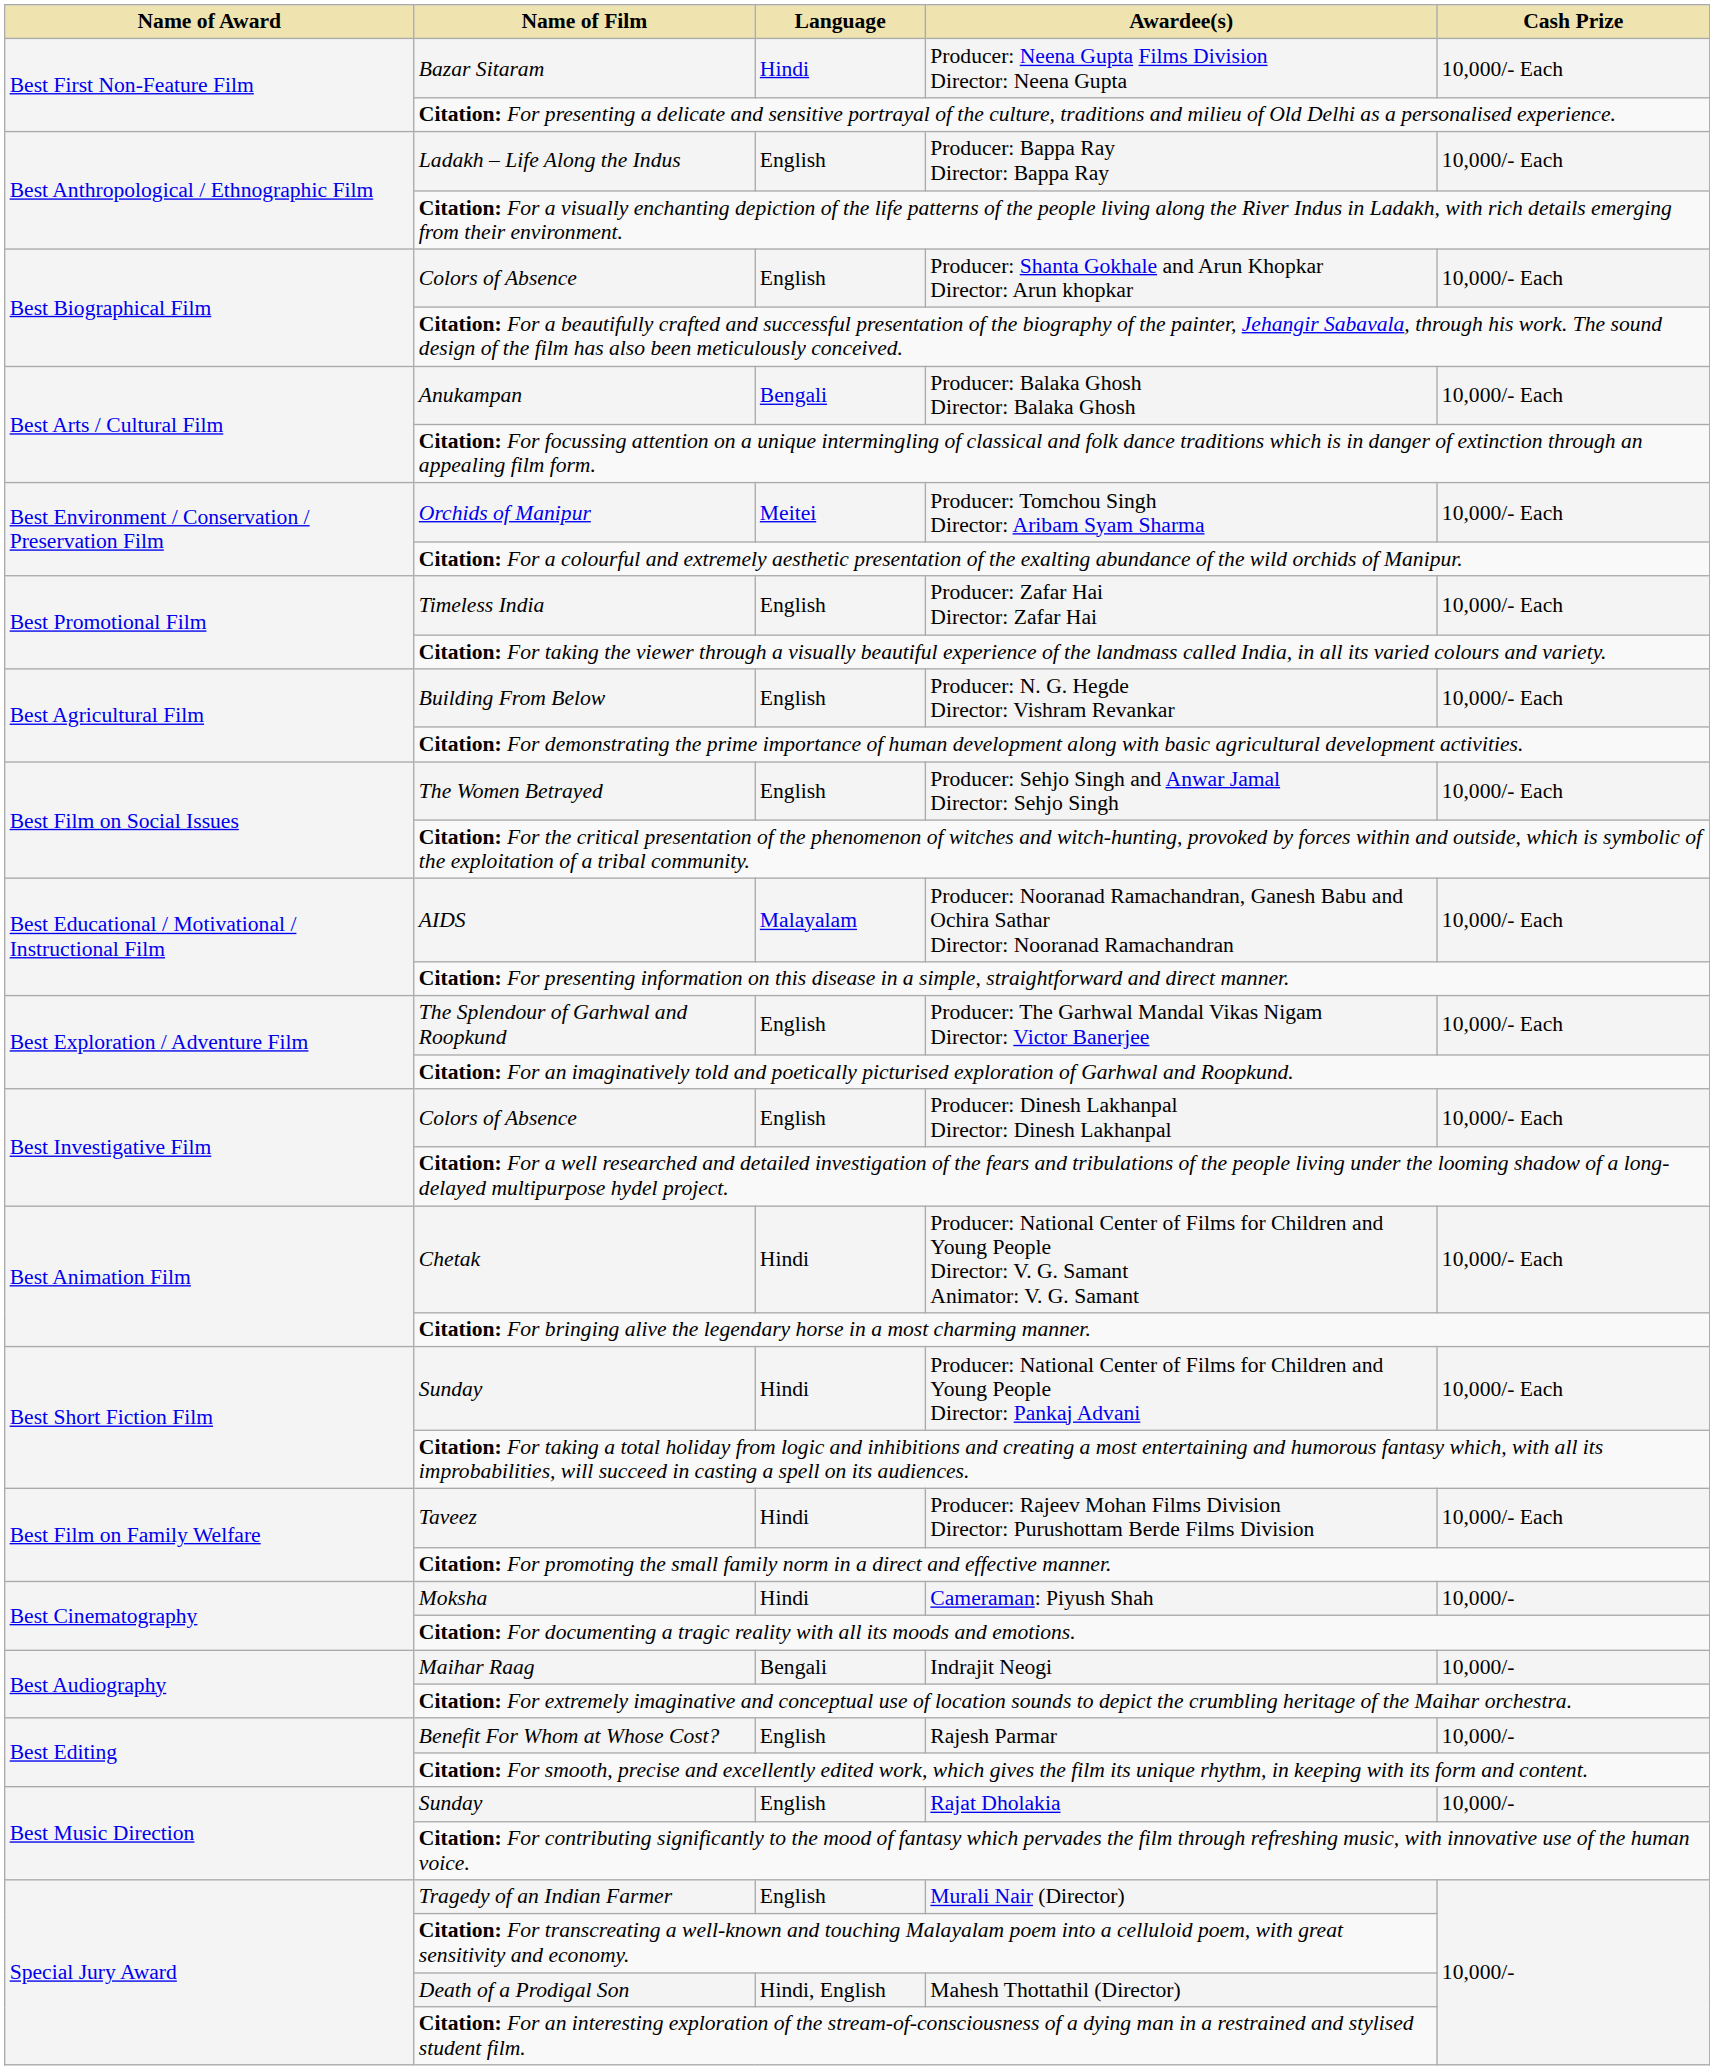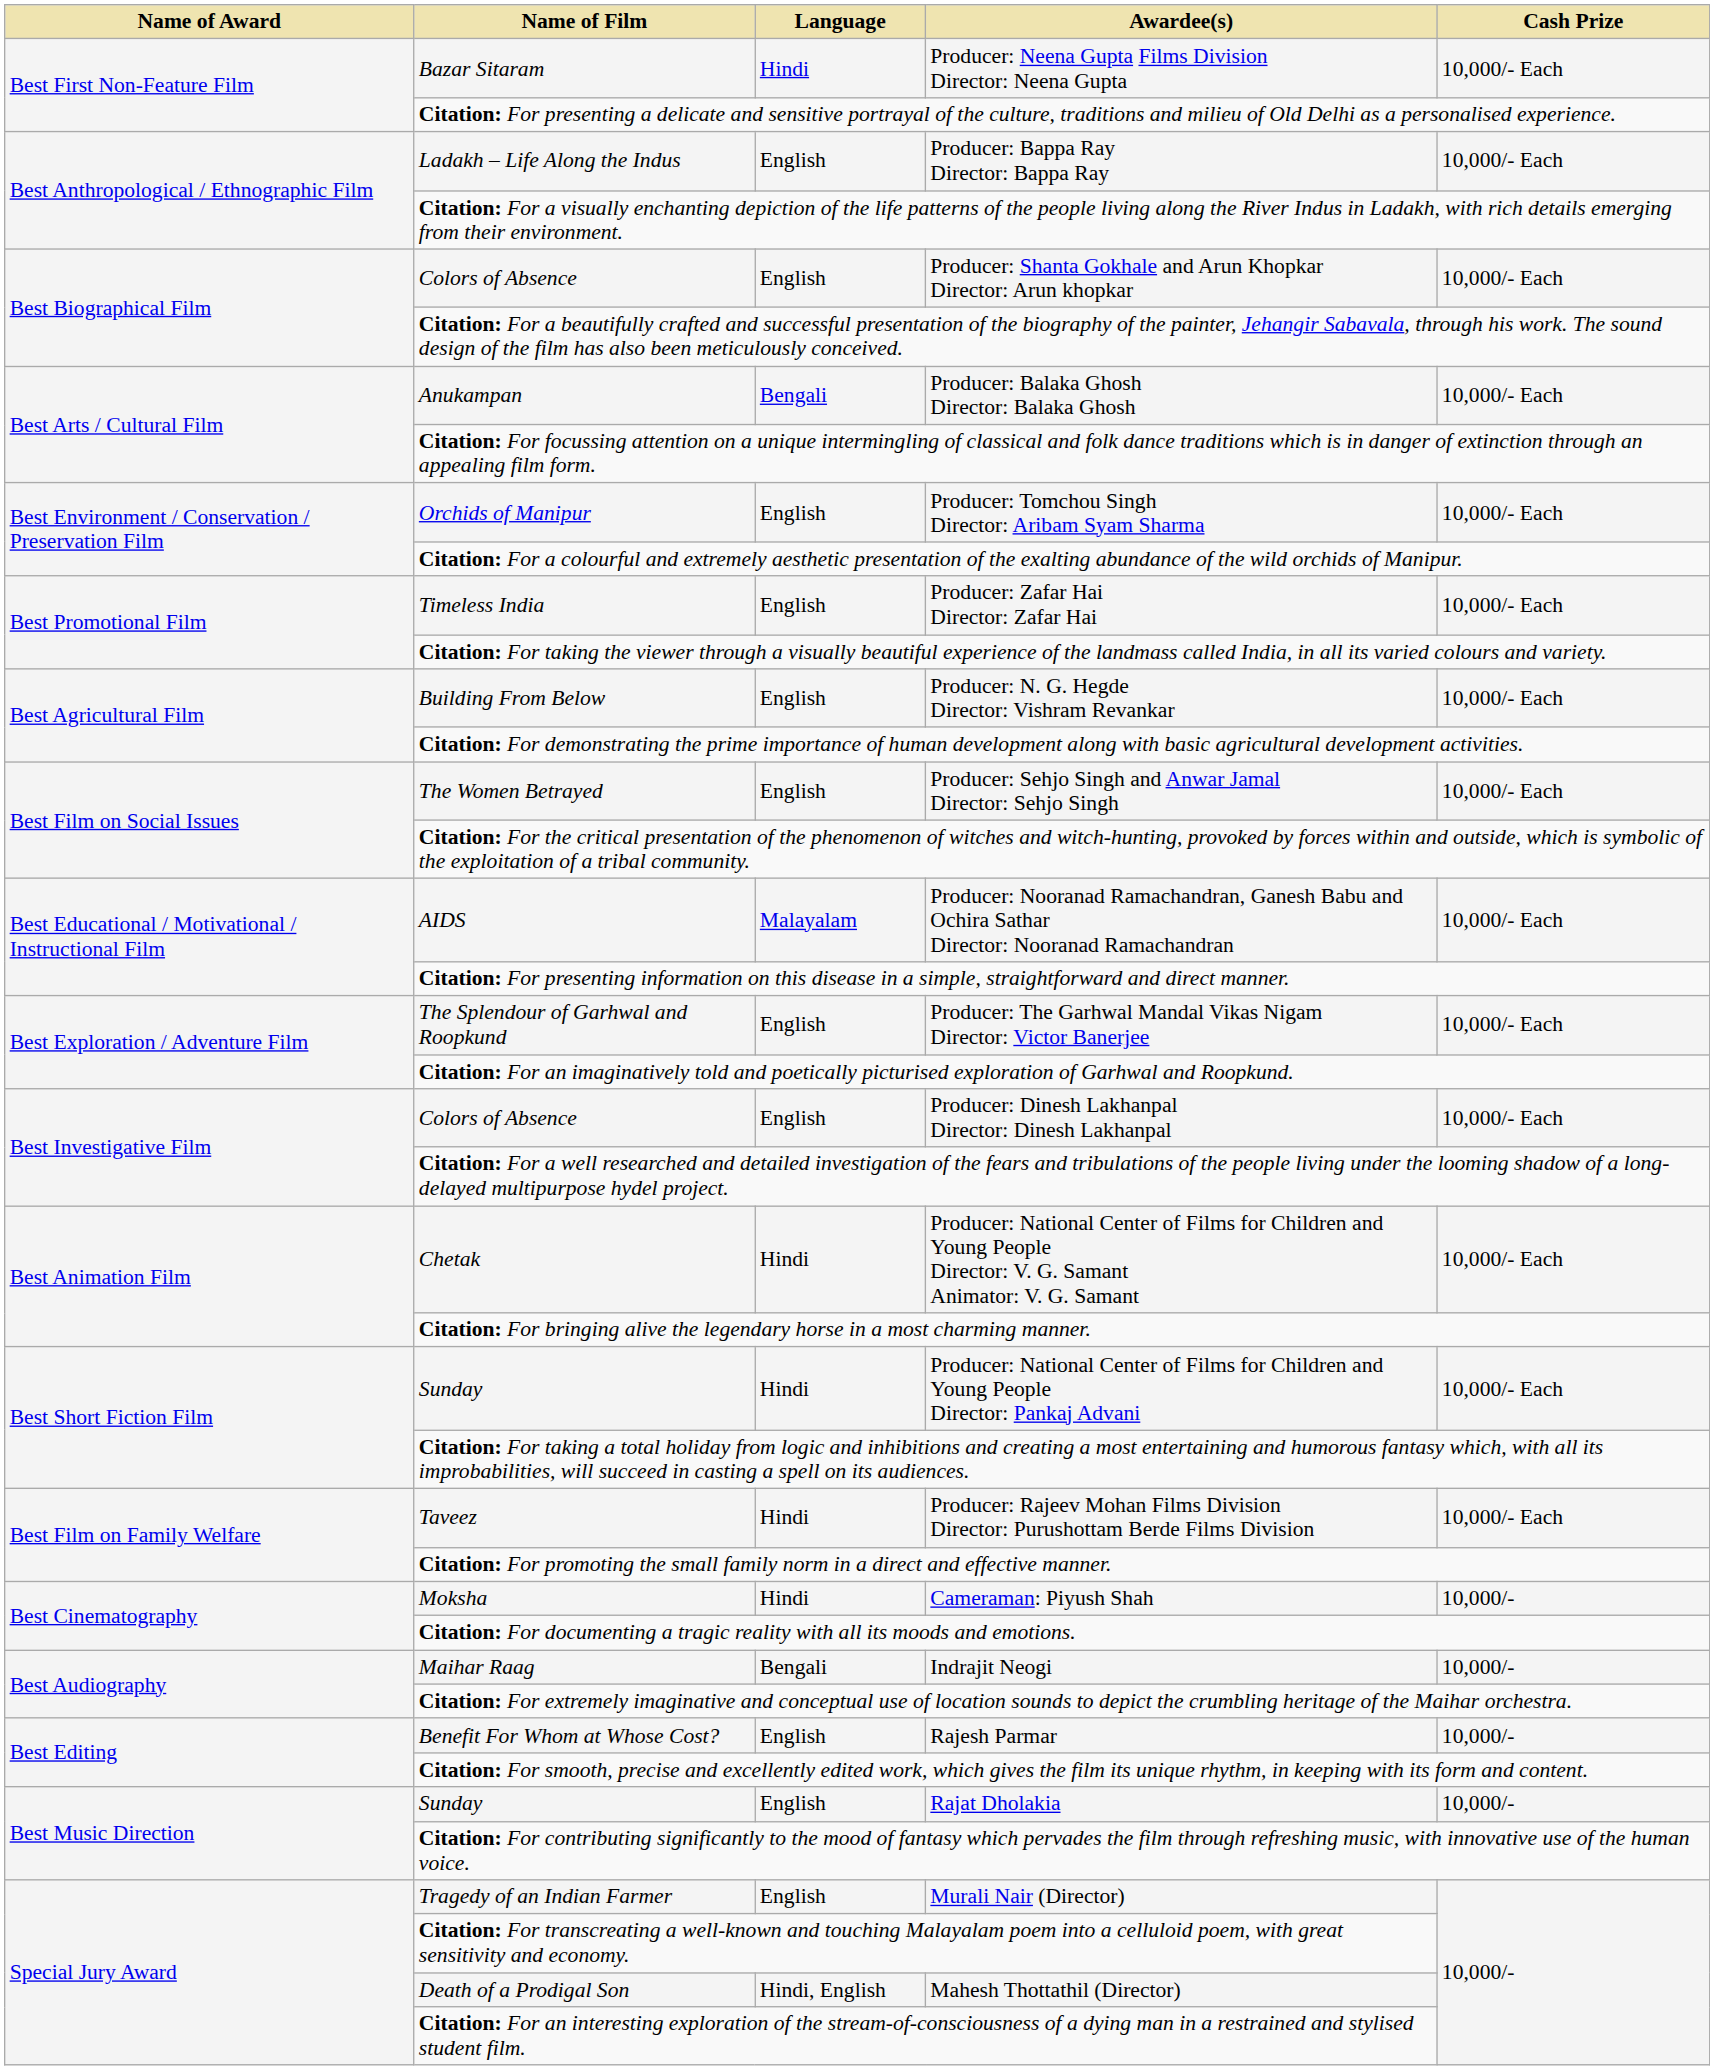 <table class="wikitable" style="width:100%;">
 <tr>
 <th style="background-color:#EFE4B0;width:24%;">Name of Award</th>
 <th style="background-color:#EFE4B0;width:20%;">Name of Film</th>
 <th style="background-color:#EFE4B0;width:10%;">Language</th>
 <th style="background-color:#EFE4B0;width:30%;">Awardee(s)</th>
 <th style="background-color:#EFE4B0;width:16%;">Cash Prize</th>
 </tr>
 <tr style="background-color:#F4F4F4">
 <td rowspan="2"><a href='#'>Best First Non-Feature Film</a></td>
 <td><em>Bazar Sitaram</em></td>
 <td><a href='#'>Hindi</a></td>
 <td>Producer: <a href='#'>Neena Gupta</a>  <a href='#'>Films Division</a><br>Director: Neena Gupta</td>
 <td> 10,000/- Each</td>
 </tr>
 <tr style="background-color:#F9F9F9">
 <td colspan="4"><strong>Citation:</strong> <em>For presenting a delicate and sensitive portrayal of the culture, traditions and milieu of Old Delhi as a personalised experience.</em></td>
 </tr>
 <tr style="background-color:#F4F4F4">
 <td rowspan="2"><a href='#'>Best Anthropological / Ethnographic Film</a></td>
 <td><em>Ladakh – Life Along the Indus</em></td>
 <td>English</td>
 <td>Producer: Bappa Ray<br>Director: Bappa Ray</td>
 <td> 10,000/- Each</td>
 </tr>
 <tr style="background-color:#F9F9F9">
 <td colspan="4"><strong>Citation:</strong> <em>For a visually enchanting depiction of the life patterns of the people living along the River Indus in Ladakh, with rich details emerging from their environment.</em></td>
 </tr>
 <tr style="background-color:#F4F4F4">
 <td rowspan="2"><a href='#'>Best Biographical Film</a></td>
 <td><em>Colors of Absence</em></td>
 <td>English</td>
 <td>Producer: <a href='#'>Shanta Gokhale</a> and Arun Khopkar<br>Director: Arun khopkar</td>
 <td> 10,000/- Each</td>
 </tr>
 <tr style="background-color:#F9F9F9">
 <td colspan="4"><strong>Citation:</strong> <em>For a beautifully crafted and successful presentation of the biography of the painter, <a href='#'>Jehangir Sabavala</a>, through his work. The sound design of the film has also been meticulously conceived.</em></td>
 </tr>
 <tr style="background-color:#F4F4F4">
 <td rowspan="2"><a href='#'>Best Arts / Cultural Film</a></td>
 <td><em>Anukampan</em></td>
 <td><a href='#'>Bengali</a></td>
 <td>Producer: Balaka Ghosh<br>Director: Balaka Ghosh</td>
 <td> 10,000/- Each</td>
 </tr>
 <tr style="background-color:#F9F9F9">
 <td colspan="4"><strong>Citation:</strong> <em>For focussing attention on a unique intermingling of classical and folk dance traditions which is in danger of extinction through an appealing film form.</em></td>
 </tr>
 <tr style="background-color:#F4F4F4">
 <td rowspan="2"><a href='#'>Best Environment / Conservation / Preservation Film</a></td>
 <td><em><a href='#'>Orchids of Manipur</a></em></td>
-<td><a href='#'>Meitei</a></td>
+<td>English</td>
 <td>Producer: Tomchou Singh<br>Director: <a href='#'>Aribam Syam Sharma</a></td>
 <td> 10,000/- Each</td>
 </tr>
 <tr style="background-color:#F9F9F9">
 <td colspan="4"><strong>Citation:</strong> <em>For a colourful and extremely aesthetic presentation of the exalting abundance of the wild orchids of Manipur.</em></td>
 </tr>
 <tr style="background-color:#F4F4F4">
 <td rowspan="2"><a href='#'>Best Promotional Film</a></td>
 <td><em>Timeless India</em></td>
 <td>English</td>
 <td>Producer: Zafar Hai<br>Director: Zafar Hai</td>
 <td> 10,000/- Each</td>
 </tr>
 <tr style="background-color:#F9F9F9">
 <td colspan="4"><strong>Citation:</strong> <em>For taking the viewer through a visually beautiful experience of the landmass called India, in all its varied colours and variety.</em></td>
 </tr>
 <tr style="background-color:#F4F4F4">
 <td rowspan="2"><a href='#'>Best Agricultural Film</a></td>
 <td><em>Building From Below</em></td>
 <td>English</td>
 <td>Producer: N. G. Hegde<br>Director: Vishram Revankar</td>
 <td> 10,000/- Each</td>
 </tr>
 <tr style="background-color:#F9F9F9">
 <td colspan="4"><strong>Citation:</strong> <em>For demonstrating the prime importance of human development along with basic agricultural development activities.</em></td>
 </tr>
 <tr style="background-color:#F4F4F4">
 <td rowspan="2"><a href='#'>Best Film on Social Issues</a></td>
 <td><em>The Women Betrayed</em></td>
 <td>English</td>
 <td>Producer: Sehjo Singh and <a href='#'>Anwar Jamal</a><br>Director: Sehjo Singh</td>
 <td> 10,000/- Each</td>
 </tr>
 <tr style="background-color:#F9F9F9">
 <td colspan="4"><strong>Citation:</strong> <em>For the critical presentation of the phenomenon of witches and witch-hunting, provoked by forces within and outside, which is symbolic of the exploitation of a tribal community.</em></td>
 </tr>
 <tr style="background-color:#F4F4F4">
 <td rowspan="2"><a href='#'>Best Educational / Motivational / Instructional Film</a></td>
 <td><em>AIDS</em></td>
 <td><a href='#'>Malayalam</a></td>
 <td>Producer: Nooranad Ramachandran, Ganesh Babu and Ochira Sathar<br>Director: Nooranad Ramachandran</td>
 <td> 10,000/- Each</td>
 </tr>
 <tr style="background-color:#F9F9F9">
 <td colspan="4"><strong>Citation:</strong> <em>For presenting information on this disease in a simple, straightforward and direct manner.</em></td>
 </tr>
 <tr style="background-color:#F4F4F4">
 <td rowspan="2"><a href='#'>Best Exploration / Adventure Film</a></td>
 <td><em>The Splendour of Garhwal and Roopkund</em></td>
 <td>English</td>
 <td>Producer: The Garhwal Mandal Vikas Nigam<br>Director: <a href='#'>Victor Banerjee</a></td>
 <td> 10,000/- Each</td>
 </tr>
 <tr style="background-color:#F9F9F9">
 <td colspan="4"><strong>Citation:</strong> <em>For an imaginatively told and poetically picturised exploration of Garhwal and Roopkund.</em></td>
 </tr>
 <tr style="background-color:#F4F4F4">
 <td rowspan="2"><a href='#'>Best Investigative Film</a></td>
 <td><em>Colors of Absence</em></td>
 <td>English</td>
 <td>Producer: Dinesh Lakhanpal<br>Director: Dinesh Lakhanpal</td>
 <td> 10,000/- Each</td>
 </tr>
 <tr style="background-color:#F9F9F9">
 <td colspan="4"><strong>Citation:</strong> <em>For a well researched and detailed investigation of the fears and tribulations of the people living under the looming shadow of a long-delayed multipurpose hydel project.</em></td>
 </tr>
 <tr style="background-color:#F4F4F4">
 <td rowspan="2"><a href='#'>Best Animation Film</a></td>
 <td><em>Chetak</em></td>
 <td>Hindi</td>
 <td>Producer: National Center of Films for Children and Young People<br>Director: V. G. Samant<br>Animator: V. G. Samant</td>
 <td> 10,000/- Each</td>
 </tr>
 <tr style="background-color:#F9F9F9">
 <td colspan="4"><strong>Citation:</strong> <em>For bringing alive the legendary horse in a most charming manner.</em></td>
 </tr>
 <tr style="background-color:#F4F4F4">
 <td rowspan="2"><a href='#'>Best Short Fiction Film</a></td>
 <td><em>Sunday</em></td>
 <td>Hindi</td>
 <td>Producer: National Center of Films for Children and Young People<br>Director: <a href='#'>Pankaj Advani</a></td>
 <td> 10,000/- Each</td>
 </tr>
 <tr style="background-color:#F9F9F9">
 <td colspan="4"><strong>Citation:</strong> <em>For taking a total holiday from logic and inhibitions and creating a most entertaining and humorous fantasy which, with all its improbabilities, will succeed in casting a spell on its audiences.</em></td>
 </tr>
 <tr style="background-color:#F4F4F4">
 <td rowspan="2"><a href='#'>Best Film on Family Welfare</a></td>
 <td><em>Taveez</em></td>
 <td>Hindi</td>
 <td>Producer: Rajeev Mohan  Films Division<br>Director: Purushottam Berde  Films Division</td>
 <td> 10,000/- Each</td>
 </tr>
 <tr style="background-color:#F9F9F9">
 <td colspan="4"><strong>Citation:</strong> <em>For promoting the small family norm in a direct and effective manner.</em></td>
 </tr>
 <tr style="background-color:#F4F4F4">
 <td rowspan="2"><a href='#'>Best Cinematography</a></td>
 <td><em>Moksha</em></td>
 <td>Hindi</td>
 <td><a href='#'>Cameraman</a>: Piyush Shah</td>
 <td> 10,000/-</td>
 </tr>
 <tr style="background-color:#F9F9F9">
 <td colspan="4"><strong>Citation:</strong> <em>For documenting a tragic reality with all its moods and emotions.</em></td>
 </tr>
 <tr style="background-color:#F4F4F4">
 <td rowspan="2"><a href='#'>Best Audiography</a></td>
 <td><em>Maihar Raag</em></td>
 <td>Bengali</td>
 <td>Indrajit Neogi</td>
 <td> 10,000/-</td>
 </tr>
 <tr style="background-color:#F9F9F9">
 <td colspan="4"><strong>Citation:</strong> <em>For extremely imaginative and conceptual use of location sounds to depict the crumbling heritage of the Maihar orchestra.</em></td>
 </tr>
 <tr style="background-color:#F4F4F4">
 <td rowspan="2"><a href='#'>Best Editing</a></td>
 <td><em>Benefit For Whom at Whose Cost?</em></td>
 <td>English</td>
 <td>Rajesh Parmar</td>
 <td> 10,000/-</td>
 </tr>
 <tr style="background-color:#F9F9F9">
 <td colspan="4"><strong>Citation:</strong> <em>For smooth, precise and excellently edited work, which gives the film its unique rhythm, in keeping with its form and content.</em></td>
 </tr>
 <tr style="background-color:#F4F4F4">
 <td rowspan="2"><a href='#'>Best Music Direction</a></td>
 <td><em>Sunday</em></td>
 <td>English</td>
 <td><a href='#'>Rajat Dholakia</a></td>
 <td> 10,000/-</td>
 </tr>
 <tr style="background-color:#F9F9F9">
 <td colspan="4"><strong>Citation:</strong> <em>For contributing significantly to the mood of fantasy which pervades the film through refreshing music, with innovative use of the human voice.</em></td>
 </tr>
 <tr style="background-color:#F4F4F4">
 <td rowspan="4"><a href='#'>Special Jury Award</a></td>
 <td><em>Tragedy of an Indian Farmer</em></td>
 <td>English</td>
 <td><a href='#'>Murali Nair</a> (Director)</td>
 <td rowspan="4"> 10,000/-</td>
 </tr>
 <tr style="background-color:#F9F9F9">
 <td colspan="3"><strong>Citation:</strong> <em>For transcreating a well-known and touching Malayalam poem into a celluloid poem, with great sensitivity and economy.</em></td>
 </tr>
 <tr style="background-color:#F4F4F4">
 <td><em>Death of a Prodigal Son</em></td>
 <td>Hindi, English</td>
 <td>Mahesh Thottathil (Director)</td>
 </tr>
 <tr style="background-color:#F9F9F9">
 <td colspan="3"><strong>Citation:</strong> <em>For an interesting exploration of the stream-of-consciousness of a dying man in a restrained and stylised student film.</em></td>
 </tr>
 </table>
